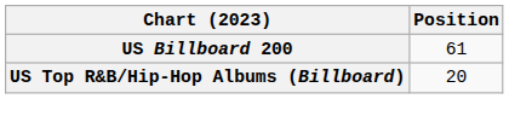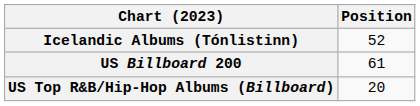 <table class="wikitable sortable plainrowheaders" style="text-align:center">
 <tr>
 <th scope="col">Chart (2023)</th>
 <th scope="col">Position</th>
+</tr>
+<tr>
+<th scope="row">Icelandic Albums (Tónlistinn)</th>
+<td>52</td>
 </tr>
 <tr>
 <th scope="row">US <em>Billboard</em> 200</th>
 <td>61</td>
 </tr>
 <tr>
 <th scope="row">US Top R&B/Hip-Hop Albums (<em>Billboard</em>)</th>
 <td>20</td>
 </tr>
 </table>
